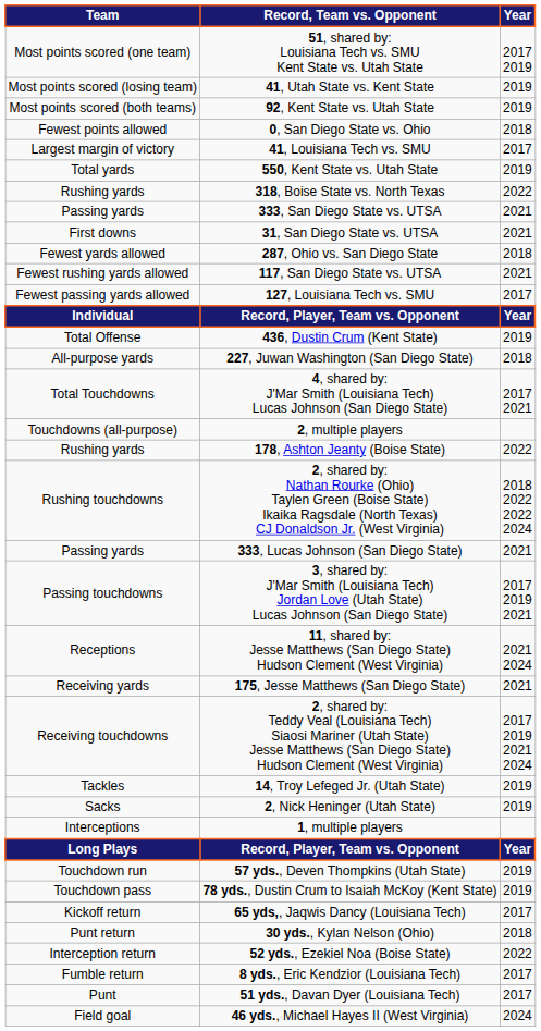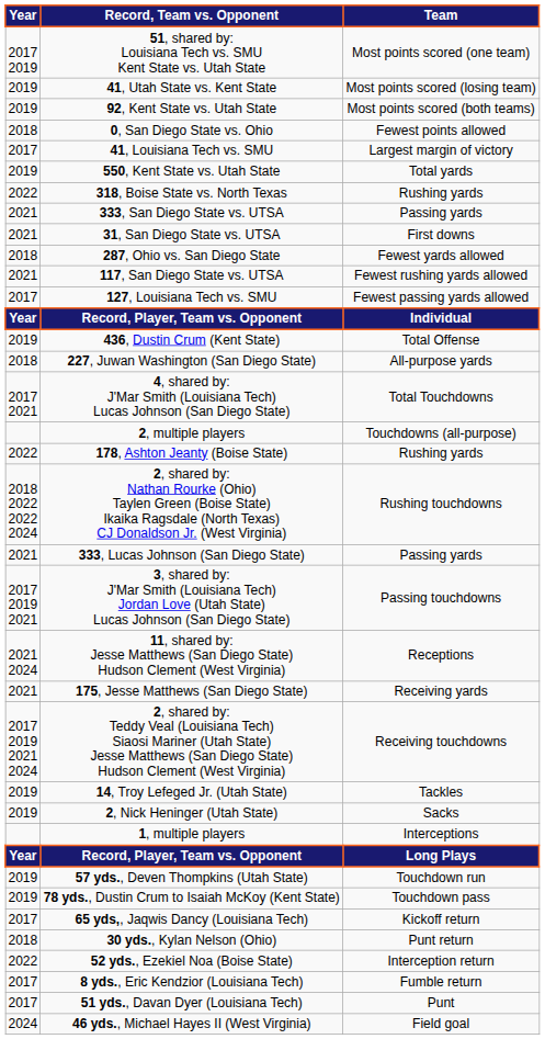 <table class="wikitable" style="text-align:center">
 <tr>
+<th style="background:#191970; color:#FFFFFF; border: 2px solid #FF681F;">Year</th>
+<th style="background:#191970; color:#FFFFFF; border: 2px solid #FF681F;">Record, Team vs. Opponent</th>
 <th style="background:#191970; color:#FFFFFF; border: 2px solid #FF681F;">Team</th>
-<th style="background:#191970; color:#FFFFFF; border: 2px solid #FF681F;">Record, Team vs. Opponent</th>
-<th style="background:#191970; color:#FFFFFF; border: 2px solid #FF681F;">Year</th>
 </tr>
 <tr>
+<td><br>2017<br>2019</td>
+<td><strong>51</strong>, shared by:<br>Louisiana Tech vs. SMU<br>Kent State vs. Utah State</td>
 <td>Most points scored (one team)</td>
-<td><strong>51</strong>, shared by:<br>Louisiana Tech vs. SMU<br>Kent State vs. Utah State</td>
-<td><br>2017<br>2019</td>
 </tr>
 <tr>
+<td>2019</td>
+<td><strong>41</strong>, Utah State vs. Kent State</td>
 <td>Most points scored (losing team)</td>
-<td><strong>41</strong>, Utah State vs. Kent State</td>
-<td>2019</td>
 </tr>
 <tr>
+<td>2019</td>
+<td><strong>92</strong>, Kent State vs. Utah State</td>
 <td>Most points scored (both teams)</td>
-<td><strong>92</strong>, Kent State vs. Utah State</td>
-<td>2019</td>
 </tr>
 <tr>
+<td>2018</td>
+<td><strong>0</strong>, San Diego State vs. Ohio</td>
 <td>Fewest points allowed</td>
-<td><strong>0</strong>, San Diego State vs. Ohio</td>
-<td>2018</td>
 </tr>
 <tr>
+<td>2017</td>
+<td><strong>41</strong>, Louisiana Tech vs. SMU</td>
 <td>Largest margin of victory</td>
-<td><strong>41</strong>, Louisiana Tech vs. SMU</td>
-<td>2017</td>
 </tr>
 <tr>
+<td>2019</td>
+<td><strong>550</strong>, Kent State vs. Utah State</td>
 <td>Total yards</td>
-<td><strong>550</strong>, Kent State vs. Utah State</td>
-<td>2019</td>
 </tr>
 <tr>
+<td>2022</td>
+<td><strong>318</strong>, Boise State vs. North Texas</td>
 <td>Rushing yards</td>
-<td><strong>318</strong>, Boise State vs. North Texas</td>
-<td>2022</td>
 </tr>
 <tr>
+<td>2021</td>
+<td><strong>333</strong>, San Diego State vs. UTSA</td>
 <td>Passing yards</td>
-<td><strong>333</strong>, San Diego State vs. UTSA</td>
-<td>2021</td>
 </tr>
 <tr>
+<td>2021</td>
+<td><strong>31</strong>, San Diego State vs. UTSA</td>
 <td>First downs</td>
-<td><strong>31</strong>, San Diego State vs. UTSA</td>
-<td>2021</td>
 </tr>
 <tr>
+<td>2018</td>
+<td><strong>287</strong>, Ohio vs. San Diego State</td>
 <td>Fewest yards allowed</td>
-<td><strong>287</strong>, Ohio vs. San Diego State</td>
-<td>2018</td>
 </tr>
 <tr>
+<td>2021</td>
+<td><strong>117</strong>, San Diego State vs. UTSA</td>
 <td>Fewest rushing yards allowed</td>
-<td><strong>117</strong>, San Diego State vs. UTSA</td>
-<td>2021</td>
 </tr>
 <tr>
+<td>2017</td>
+<td><strong>127</strong>, Louisiana Tech vs. SMU</td>
 <td>Fewest passing yards allowed</td>
-<td><strong>127</strong>, Louisiana Tech vs. SMU</td>
-<td>2017</td>
 </tr>
 <tr>
+<th style="background:#191970; color:#FFFFFF; border: 2px solid #FF681F;">Year</th>
+<th style="background:#191970; color:#FFFFFF; border: 2px solid #FF681F;">Record, Player, Team vs. Opponent</th>
 <th style="background:#191970; color:#FFFFFF; border: 2px solid #FF681F;">Individual</th>
-<th style="background:#191970; color:#FFFFFF; border: 2px solid #FF681F;">Record, Player, Team vs. Opponent</th>
-<th style="background:#191970; color:#FFFFFF; border: 2px solid #FF681F;">Year</th>
 </tr>
 <tr>
+<td>2019</td>
+<td><strong>436</strong>, <a href='#'>Dustin Crum</a> (Kent State)</td>
 <td>Total Offense</td>
-<td><strong>436</strong>, <a href='#'>Dustin Crum</a> (Kent State)</td>
-<td>2019</td>
 </tr>
 <tr>
+<td>2018</td>
+<td><strong>227</strong>, Juwan Washington (San Diego State)</td>
 <td>All-purpose yards</td>
-<td><strong>227</strong>, Juwan Washington (San Diego State)</td>
-<td>2018</td>
 </tr>
 <tr>
+<td><br>2017<br>2021</td>
+<td><strong>4</strong>, shared by:<br>J'Mar Smith (Louisiana Tech)<br>Lucas Johnson (San Diego State)</td>
 <td>Total Touchdowns</td>
-<td><strong>4</strong>, shared by:<br>J'Mar Smith (Louisiana Tech)<br>Lucas Johnson (San Diego State)</td>
-<td><br>2017<br>2021</td>
 </tr>
 <tr>
+<td></td>
+<td><strong>2</strong>, multiple players</td>
 <td>Touchdowns (all-purpose)</td>
-<td><strong>2</strong>, multiple players</td>
-<td></td>
 </tr>
 <tr>
+<td>2022</td>
+<td><strong>178</strong>, <a href='#'>Ashton Jeanty</a> (Boise State)</td>
 <td>Rushing yards</td>
-<td><strong>178</strong>, <a href='#'>Ashton Jeanty</a> (Boise State)</td>
-<td>2022</td>
 </tr>
 <tr>
+<td><br>2018<br>2022<br>2022<br>2024</td>
+<td><strong>2</strong>, shared by:<br><a href='#'>Nathan Rourke</a> (Ohio)<br>Taylen Green (Boise State)<br>Ikaika Ragsdale (North Texas)<br><a href='#'>CJ Donaldson Jr.</a> (West Virginia)</td>
 <td>Rushing touchdowns</td>
-<td><strong>2</strong>, shared by:<br><a href='#'>Nathan Rourke</a> (Ohio)<br>Taylen Green (Boise State)<br>Ikaika Ragsdale (North Texas)<br><a href='#'>CJ Donaldson Jr.</a> (West Virginia)</td>
-<td><br>2018<br>2022<br>2022<br>2024</td>
 </tr>
 <tr>
+<td>2021</td>
+<td><strong>333</strong>, Lucas Johnson (San Diego State)</td>
 <td>Passing yards</td>
-<td><strong>333</strong>, Lucas Johnson (San Diego State)</td>
-<td>2021</td>
 </tr>
 <tr>
+<td><br>2017<br>2019<br>2021</td>
+<td><strong>3</strong>, shared by:<br>J'Mar Smith (Louisiana Tech)<br><a href='#'>Jordan Love</a> (Utah State)<br>Lucas Johnson (San Diego State)</td>
 <td>Passing touchdowns</td>
-<td><strong>3</strong>, shared by:<br>J'Mar Smith (Louisiana Tech)<br><a href='#'>Jordan Love</a> (Utah State)<br>Lucas Johnson (San Diego State)</td>
-<td><br>2017<br>2019<br>2021</td>
 </tr>
 <tr>
+<td><br>2021<br>2024</td>
+<td><strong>11</strong>, shared by:<br>Jesse Matthews (San Diego State)<br>Hudson Clement (West Virginia)</td>
 <td>Receptions</td>
-<td><strong>11</strong>, shared by:<br>Jesse Matthews (San Diego State)<br>Hudson Clement (West Virginia)</td>
-<td><br>2021<br>2024</td>
 </tr>
 <tr>
+<td>2021</td>
+<td><strong>175</strong>, Jesse Matthews (San Diego State)</td>
 <td>Receiving yards</td>
-<td><strong>175</strong>, Jesse Matthews (San Diego State)</td>
-<td>2021</td>
 </tr>
 <tr>
+<td><br>2017<br>2019<br>2021<br>2024</td>
+<td><strong>2</strong>, shared by:<br>Teddy Veal (Louisiana Tech)<br>Siaosi Mariner (Utah State)<br>Jesse Matthews (San Diego State)<br>Hudson Clement (West Virginia)</td>
 <td>Receiving touchdowns</td>
-<td><strong>2</strong>, shared by:<br>Teddy Veal (Louisiana Tech)<br>Siaosi Mariner (Utah State)<br>Jesse Matthews (San Diego State)<br>Hudson Clement (West Virginia)</td>
-<td><br>2017<br>2019<br>2021<br>2024</td>
 </tr>
 <tr>
+<td>2019</td>
+<td><strong>14</strong>, Troy Lefeged Jr. (Utah State)</td>
 <td>Tackles</td>
-<td><strong>14</strong>, Troy Lefeged Jr. (Utah State)</td>
-<td>2019</td>
 </tr>
 <tr>
+<td>2019</td>
+<td><strong>2</strong>, Nick Heninger (Utah State)</td>
 <td>Sacks</td>
-<td><strong>2</strong>, Nick Heninger (Utah State)</td>
-<td>2019</td>
 </tr>
 <tr>
+<td></td>
+<td><strong>1</strong>, multiple players</td>
 <td>Interceptions</td>
-<td><strong>1</strong>, multiple players</td>
-<td></td>
 </tr>
 <tr>
+<th style="background:#191970; color:#FFFFFF; border: 2px solid #FF681F;">Year</th>
+<th style="background:#191970; color:#FFFFFF; border: 2px solid #FF681F;">Record, Player, Team vs. Opponent</th>
 <th style="background:#191970; color:#FFFFFF; border: 2px solid #FF681F;">Long Plays</th>
-<th style="background:#191970; color:#FFFFFF; border: 2px solid #FF681F;">Record, Player, Team vs. Opponent</th>
-<th style="background:#191970; color:#FFFFFF; border: 2px solid #FF681F;">Year</th>
 </tr>
 <tr>
+<td>2019</td>
+<td><strong>57 yds.</strong>, Deven Thompkins (Utah State)</td>
 <td>Touchdown run</td>
-<td><strong>57 yds.</strong>, Deven Thompkins (Utah State)</td>
-<td>2019</td>
 </tr>
 <tr>
+<td>2019</td>
+<td><strong>78 yds.</strong>, Dustin Crum to Isaiah McKoy (Kent State)</td>
 <td>Touchdown pass</td>
-<td><strong>78 yds.</strong>, Dustin Crum to Isaiah McKoy (Kent State)</td>
-<td>2019</td>
 </tr>
 <tr>
+<td>2017</td>
+<td><strong>65 yds,</strong>, Jaqwis Dancy (Louisiana Tech)</td>
 <td>Kickoff return</td>
-<td><strong>65 yds,</strong>, Jaqwis Dancy (Louisiana Tech)</td>
-<td>2017</td>
 </tr>
 <tr>
+<td>2018</td>
+<td><strong>30 yds.</strong>, Kylan Nelson (Ohio)</td>
 <td>Punt return</td>
-<td><strong>30 yds.</strong>, Kylan Nelson (Ohio)</td>
-<td>2018</td>
 </tr>
 <tr>
+<td>2022</td>
+<td><strong>52 yds.</strong>, Ezekiel Noa (Boise State)</td>
 <td>Interception return</td>
-<td><strong>52 yds.</strong>, Ezekiel Noa (Boise State)</td>
-<td>2022</td>
 </tr>
 <tr>
+<td>2017</td>
+<td><strong>8 yds.</strong>, Eric Kendzior (Louisiana Tech)</td>
 <td>Fumble return</td>
-<td><strong>8 yds.</strong>, Eric Kendzior (Louisiana Tech)</td>
-<td>2017</td>
 </tr>
 <tr>
+<td>2017</td>
+<td><strong>51 yds.</strong>, Davan Dyer (Louisiana Tech)</td>
 <td>Punt</td>
-<td><strong>51 yds.</strong>, Davan Dyer (Louisiana Tech)</td>
-<td>2017</td>
 </tr>
 <tr>
+<td>2024</td>
+<td><strong>46 yds.</strong>, Michael Hayes II (West Virginia)</td>
 <td>Field goal</td>
-<td><strong>46 yds.</strong>, Michael Hayes II (West Virginia)</td>
-<td>2024</td>
 </tr>
 </table>
